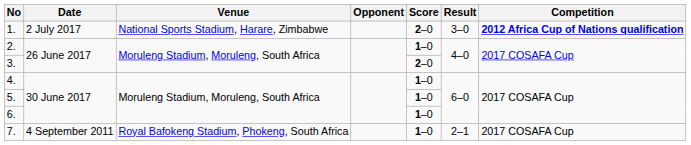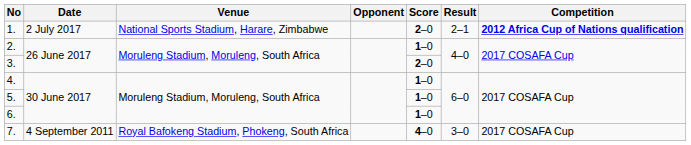 <table class="wikitable">
 <tr>
 <th>No</th>
 <th>Date</th>
 <th>Venue</th>
 <th>Opponent</th>
 <th>Score</th>
 <th>Result</th>
 <th>Competition</th>
 </tr>
 <tr>
 <td>1.</td>
 <td>2 July 2017</td>
 <td><a href='#'>National Sports Stadium</a>, <a href='#'>Harare</a>, Zimbabwe</td>
 <td></td>
 <td align=center><strong>2</strong>–0</td>
-<td align=center>3–0</td>
+<td align=center>2–1</td>
 <td><strong><a href='#'>2012 Africa Cup of Nations qualification</a></strong></td>
 </tr>
 <tr>
 <td>2.</td>
 <td rowspan="2">26 June 2017</td>
 <td rowspan="2"><a href='#'>Moruleng Stadium</a>, <a href='#'>Moruleng</a>, South Africa</td>
 <td rowspan="2"></td>
 <td align=center><strong>1</strong>–0</td>
 <td rowspan="2" style="text-align:center">4–0</td>
 <td rowspan="2"><a href='#'>2017 COSAFA Cup</a></td>
 </tr>
 <tr>
 <td>3.</td>
 <td align=center><strong>2</strong>–0</td>
 </tr>
 <tr>
 <td>4.</td>
 <td rowspan="3">30 June 2017</td>
 <td rowspan="3">Moruleng Stadium, Moruleng, South Africa</td>
 <td rowspan="3"></td>
 <td align=center><strong>1</strong>–0</td>
 <td rowspan="3" style="text-align:center">6–0</td>
 <td rowspan="3">2017 COSAFA Cup</td>
 </tr>
 <tr>
 <td>5.</td>
 <td align=center><strong>1</strong>–0</td>
 </tr>
 <tr>
 <td>6.</td>
 <td align=center><strong>1</strong>–0</td>
 </tr>
 <tr>
 <td>7.</td>
 <td>4 September 2011</td>
 <td><a href='#'>Royal Bafokeng Stadium</a>, <a href='#'>Phokeng</a>, South Africa</td>
 <td></td>
-<td align=center><strong>1</strong>–0</td>
-<td align=center>2–1</td>
+<td align="center"><strong>4</strong>–0</td>
+<td align=center>3–0</td>
 <td>2017 COSAFA Cup</td>
 </tr>
 </table>
